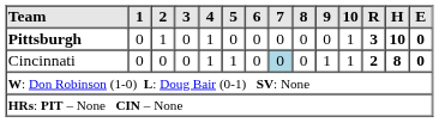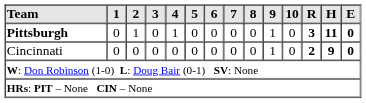 <table border=1 cellspacing=0 width=425 style="margin-left:3em;">
 <tr style="text-align:center; background-color:#e6e6e6;">
 <th align=left width=26%>Team</th>
 <th width=5%>1</th>
 <th width=5%>2</th>
 <th width=5%>3</th>
 <th width=5%>4</th>
 <th width=5%>5</th>
 <th width=5%>6</th>
 <th width=5%>7</th>
 <th width=5%>8</th>
 <th width=5%>9</th>
 <th width=5%>10</th>
 <th width=5%>R</th>
 <th width=5%>H</th>
 <th width=5%>E</th>
 </tr>
 <tr style="text-align:center;">
 <td align=left><strong>Pittsburgh</strong></td>
 <td>0</td>
 <td>1</td>
 <td>0</td>
 <td>1</td>
 <td>0</td>
 <td>0</td>
 <td>0</td>
 <td>0</td>
+<td>1</td>
 <td>0</td>
-<td>1</td>
 <td><strong>3</strong></td>
-<td><strong>10</strong></td>
+<td><strong>11</strong></td>
 <td><strong>0</strong></td>
 </tr>
 <tr style="text-align:center;">
 <td align=left>Cincinnati</td>
 <td>0</td>
 <td>0</td>
 <td>0</td>
-<td>1</td>
+<td>0</td>
+<td>0</td>
+<td>0</td>
+<td>0</td>
+<td>0</td>
 <td>1</td>
 <td>0</td>
-<td style="background: lightblue;">0</td>
-<td>0</td>
-<td>1</td>
-<td>1</td>
 <td><strong>2</strong></td>
-<td><strong>8</strong></td>
+<td><strong>9</strong></td>
 <td><strong>0</strong></td>
 </tr>
 <tr style="text-align:left;">
 <td colspan=16><small><strong>W</strong>: <a href='#'>Don Robinson</a> (1-0)  <strong>L</strong>: <a href='#'>Doug Bair</a> (0-1)   <strong>SV</strong>: None</small></td>
 </tr>
 <tr style="text-align:left;">
 <td colspan=16><small><strong>HRs</strong>: <strong>PIT</strong> – None   <strong>CIN</strong> – None</small></td>
 </tr>
 </table>
